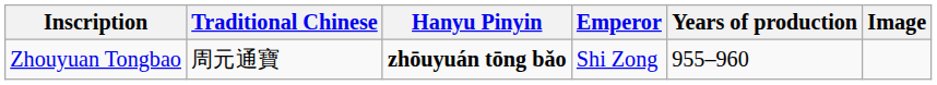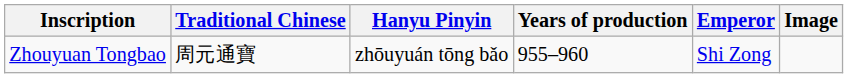 <table class="wikitable">
 <tr>
 <th>Inscription</th>
 <th><a href='#'>Traditional Chinese</a></th>
 <th><a href='#'>Hanyu Pinyin</a></th>
+<th>Years of production</th>
 <th><a href='#'>Emperor</a></th>
-<th>Years of production</th>
 <th>Image</th>
 </tr>
 <tr>
 <td><a href='#'>Zhouyuan Tongbao</a></td>
 <td>周元通寶</td>
-<td><strong>zhōuyuán tōng bǎo</strong></td>
+<td>zhōuyuán tōng bǎo</td>
+<td>955–960</td>
 <td><a href='#'>Shi Zong</a></td>
-<td>955–960</td>
 <td></td>
 </tr>
 </table>
